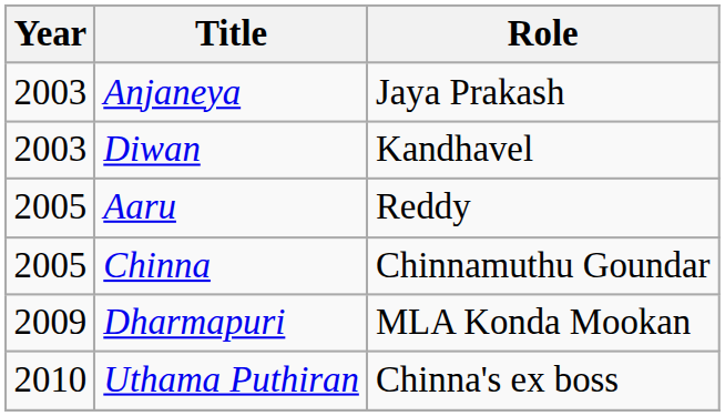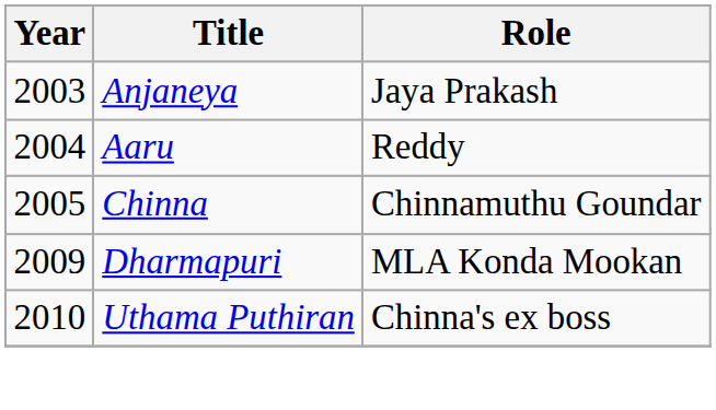 <table class="wikitable sortable">
 <tr>
 <th>Year</th>
 <th>Title</th>
 <th>Role</th>
 </tr>
 <tr>
 <td>2003</td>
 <td><em> <a href='#'>Anjaneya</a> </em></td>
 <td>Jaya Prakash</td>
 </tr>
 <tr>
-<td>2003</td>
-<td><em><a href='#'>Diwan</a></em></td>
-<td>Kandhavel</td>
-</tr>
-<tr>
-<td>2005</td>
+<td>2004</td>
 <td><em> <a href='#'>Aaru</a> </em></td>
 <td>Reddy</td>
 </tr>
 <tr>
 <td>2005</td>
 <td><em> <a href='#'>Chinna</a> </em></td>
 <td>Chinnamuthu Goundar</td>
 </tr>
 <tr>
 <td>2009</td>
 <td><em><a href='#'>Dharmapuri</a></em></td>
 <td>MLA Konda Mookan</td>
 </tr>
 <tr>
 <td>2010</td>
 <td><em><a href='#'>Uthama Puthiran</a></em></td>
 <td>Chinna's ex boss</td>
 </tr>
 <tr>
 </tr>
 </table>
